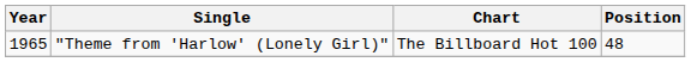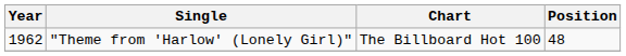 <table class="wikitable">
 <tr>
 <th align="left">Year</th>
 <th align="left">Single</th>
 <th align="left">Chart</th>
 <th align="left">Position</th>
 </tr>
 <tr>
-<td align="left">1965</td>
+<td align="left">1962</td>
 <td align="left">"Theme from 'Harlow' (Lonely Girl)"</td>
 <td align="left">The Billboard Hot 100</td>
 <td align="left">48</td>
 </tr>
 <tr>
 </tr>
 </table>
